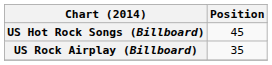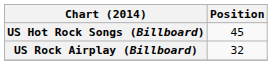 <table class="wikitable plainrowheaders sortable">
 <tr>
 <th>Chart (2014)</th>
 <th>Position</th>
 </tr>
 <tr>
 <th scope="row">US Hot Rock Songs (<em>Billboard</em>)</th>
 <td style="text-align:center;">45</td>
 </tr>
 <tr>
 <th scope="row">US Rock Airplay (<em>Billboard</em>)</th>
-<td style="text-align:center;">35</td>
+<td style="text-align:center;">32</td>
 </tr>
 <tr>
 </tr>
 </table>
